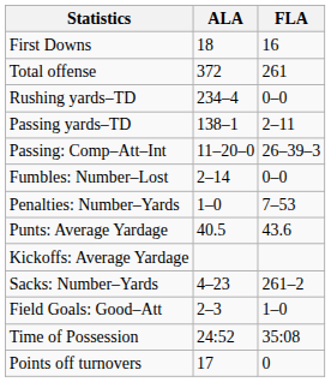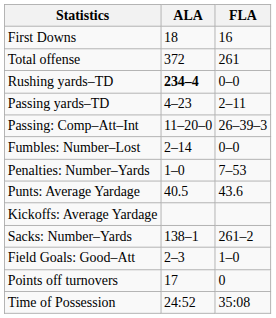 <table class="wikitable">
 <tr>
 <th>Statistics</th>
 <th>ALA</th>
 <th>FLA</th>
 </tr>
 <tr>
 <td>First Downs</td>
 <td>18</td>
 <td>16</td>
 </tr>
 <tr>
 <td>Total offense</td>
 <td>372</td>
 <td>261</td>
 </tr>
 <tr>
 <td>Rushing yards–TD</td>
-<td>234–4</td>
+<td><strong>234–4</strong></td>
 <td>0–0</td>
 </tr>
 <tr>
 <td>Passing yards–TD</td>
-<td>138–1</td>
+<td>4–23</td>
 <td>2–11</td>
 </tr>
 <tr>
 <td>Passing: Comp–Att–Int</td>
 <td>11–20–0</td>
 <td>26–39–3</td>
 </tr>
 <tr>
 <td>Fumbles: Number–Lost</td>
 <td>2–14</td>
 <td>0–0</td>
 </tr>
 <tr>
 <td>Penalties: Number–Yards</td>
 <td>1–0</td>
 <td>7–53</td>
 </tr>
 <tr>
 <td>Punts: Average Yardage</td>
 <td>40.5</td>
 <td>43.6</td>
 </tr>
 <tr>
 <td>Kickoffs: Average Yardage</td>
 <td></td>
 <td></td>
 </tr>
 <tr>
 <td>Sacks: Number–Yards</td>
-<td>4–23</td>
+<td>138–1</td>
 <td>261–2</td>
 </tr>
 <tr>
 <td>Field Goals: Good–Att</td>
 <td>2–3</td>
 <td>1–0</td>
 </tr>
 <tr>
+<td>Points off turnovers</td>
+<td>17</td>
+<td>0</td>
+</tr>
+<tr>
 <td>Time of Possession</td>
 <td>24:52</td>
 <td>35:08</td>
 </tr>
-<tr>
-<td>Points off turnovers</td>
-<td>17</td>
-<td>0</td>
-</tr>
 </table>
